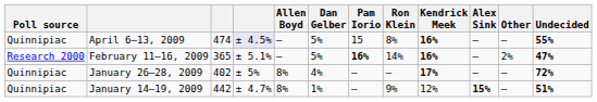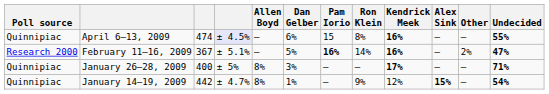 <table class="wikitable">
 <tr valign= bottom>
 <th>Poll source</th>
 <th></th>
 <th></th>
 <th></th>
 <th>Allen<br>Boyd</th>
 <th>Dan<br>Gelber</th>
 <th>Pam<br>Iorio</th>
 <th>Ron<br>Klein</th>
 <th>Kendrick<br>Meek</th>
 <th>Alex<br>Sink</th>
 <th>Other</th>
 <th>Undecided</th>
 </tr>
 <tr>
 <td>Quinnipiac</td>
 <td>April 6–13, 2009</td>
 <td>474</td>
 <td style="background: lavender;">± 4.5%</td>
 <td>—</td>
-<td>5%</td>
+<td>6%</td>
 <td>15</td>
 <td>8%</td>
 <td><strong>16%</strong></td>
 <td>—</td>
 <td>—</td>
 <td><strong>55%</strong></td>
 </tr>
 <tr>
 <td><a href='#'>Research 2000</a></td>
 <td>February 11–16, 2009</td>
-<td>365</td>
+<td>367</td>
 <td>± 5.1%</td>
 <td>—</td>
 <td>5%</td>
 <td><strong>16%</strong></td>
 <td>14%</td>
 <td><strong>16%</strong></td>
 <td>—</td>
 <td>2%</td>
 <td><strong>47%</strong></td>
 </tr>
 <tr>
 <td>Quinnipiac</td>
 <td>January 26–28, 2009</td>
-<td>402</td>
+<td>400</td>
 <td>± 5%</td>
 <td>8%</td>
-<td>4%</td>
+<td>3%</td>
 <td>—</td>
 <td>—</td>
 <td><strong>17%</strong></td>
 <td>—</td>
 <td>—</td>
-<td><strong>72%</strong></td>
+<td><strong>71%</strong></td>
 </tr>
 <tr>
 <td>Quinnipiac</td>
 <td>January 14–19, 2009</td>
 <td>442</td>
 <td>± 4.7%</td>
 <td>8%</td>
 <td>1%</td>
 <td>—</td>
 <td>9%</td>
 <td>12%</td>
 <td><strong>15%</strong></td>
 <td>—</td>
-<td><strong>51%</strong></td>
+<td><strong>54%</strong></td>
 </tr>
 </table>
